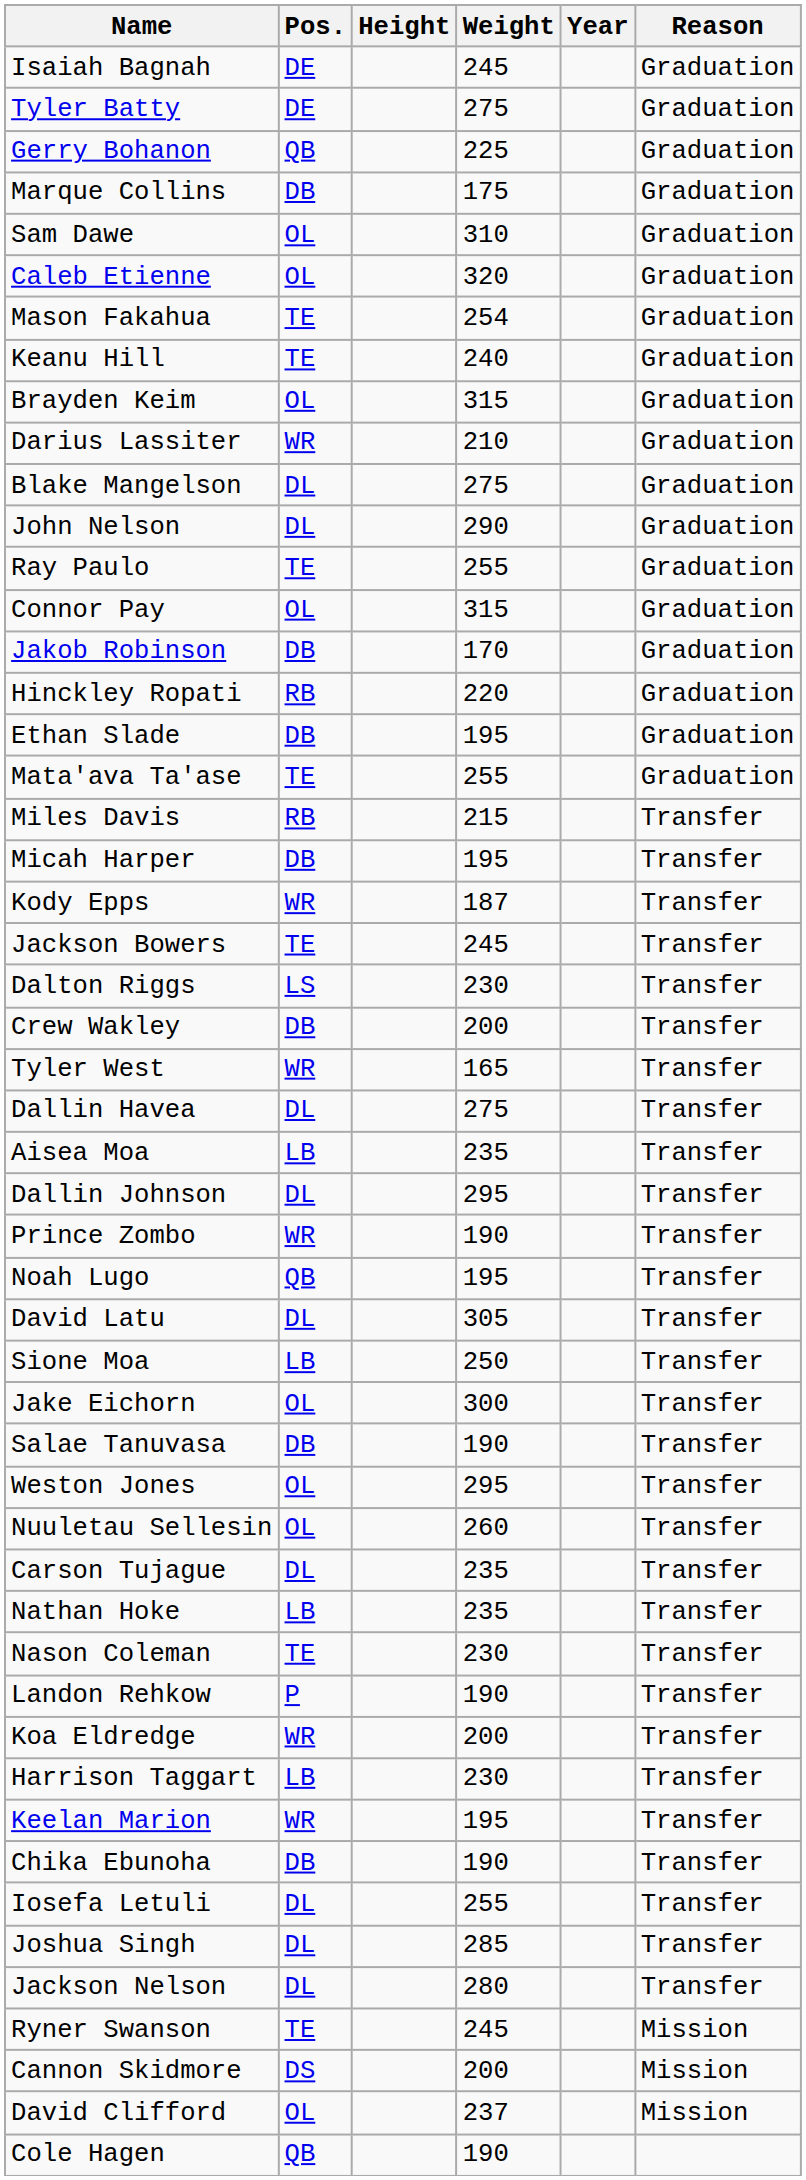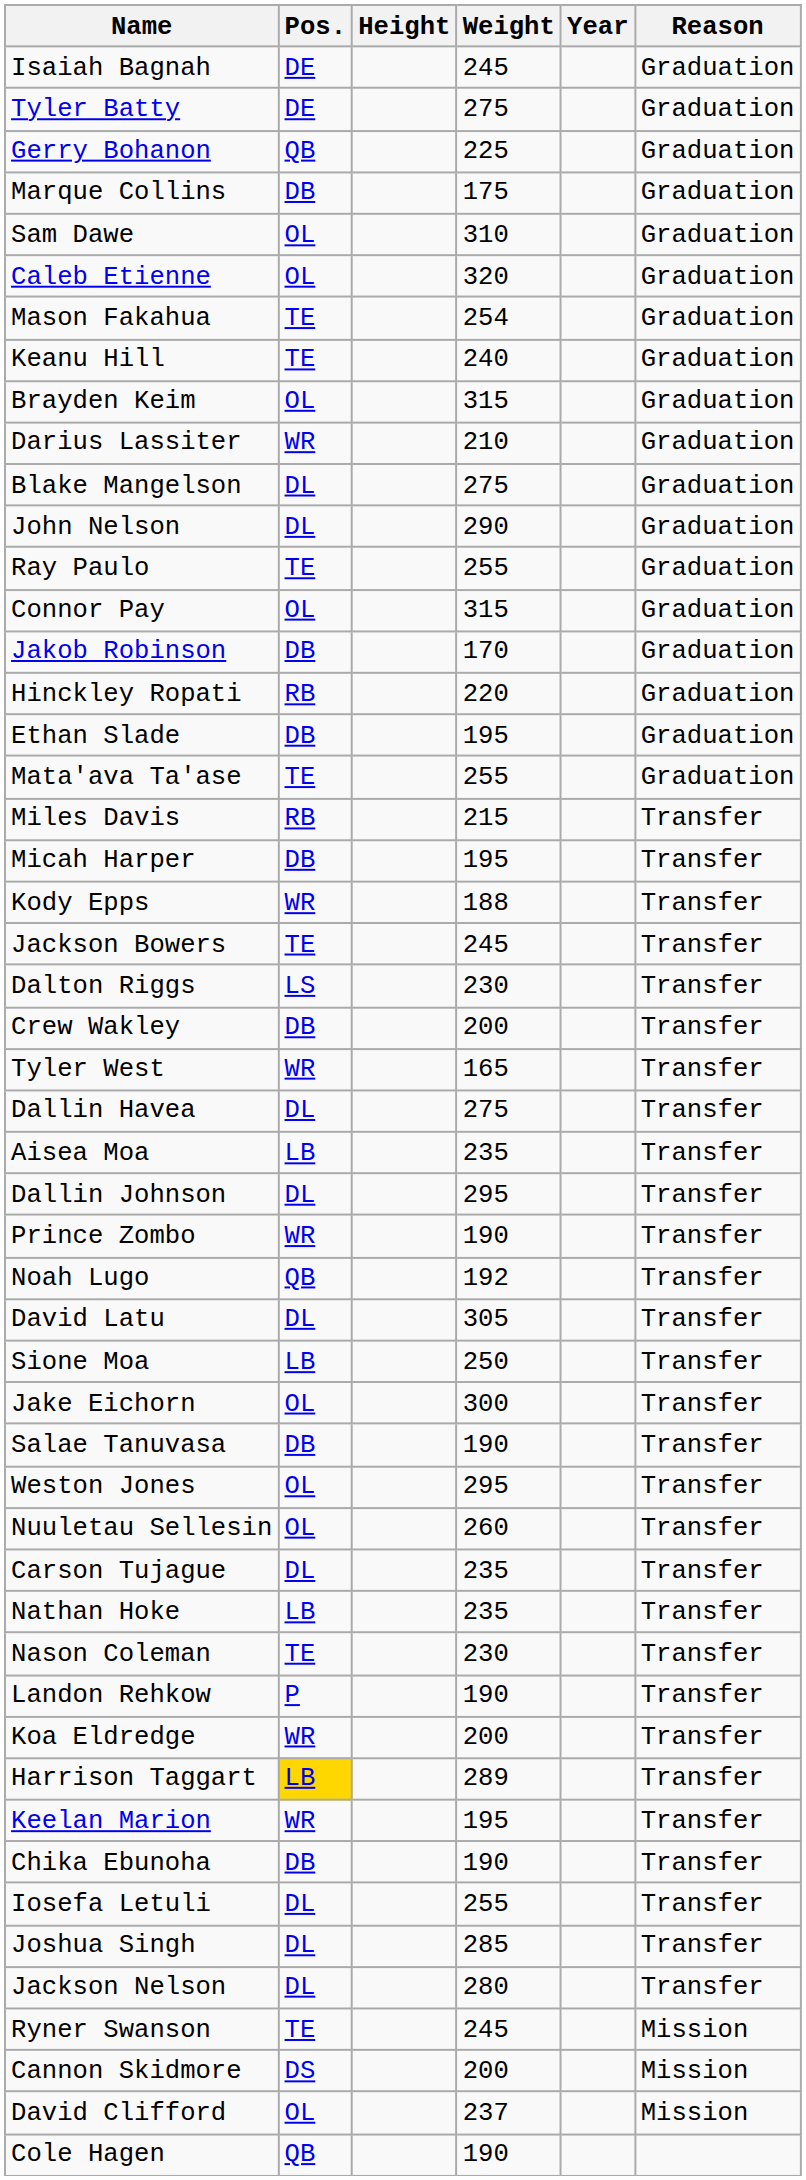 <table class="wikitable sortable" border="4">
 <tr>
 <th>Name</th>
 <th>Pos.</th>
 <th>Height</th>
 <th>Weight</th>
 <th>Year</th>
 <th>Reason</th>
 </tr>
 <tr>
 <td>Isaiah Bagnah</td>
 <td><a href='#'>DE</a></td>
 <td></td>
 <td>245</td>
 <td></td>
 <td>Graduation</td>
 </tr>
 <tr>
 <td><a href='#'>Tyler Batty</a></td>
 <td><a href='#'>DE</a></td>
 <td></td>
 <td>275</td>
 <td></td>
 <td>Graduation</td>
 </tr>
 <tr>
 <td><a href='#'>Gerry Bohanon</a></td>
 <td><a href='#'>QB</a></td>
 <td></td>
 <td>225</td>
 <td></td>
 <td>Graduation</td>
 </tr>
 <tr>
 <td>Marque Collins</td>
 <td><a href='#'>DB</a></td>
 <td></td>
 <td>175</td>
 <td></td>
 <td>Graduation</td>
 </tr>
 <tr>
 <td>Sam Dawe</td>
 <td><a href='#'>OL</a></td>
 <td></td>
 <td>310</td>
 <td></td>
 <td>Graduation</td>
 </tr>
 <tr>
 <td><a href='#'>Caleb Etienne</a></td>
 <td><a href='#'>OL</a></td>
 <td></td>
 <td>320</td>
 <td></td>
 <td>Graduation</td>
 </tr>
 <tr>
 <td>Mason Fakahua</td>
 <td><a href='#'>TE</a></td>
 <td></td>
 <td>254</td>
 <td></td>
 <td>Graduation</td>
 </tr>
 <tr>
 <td>Keanu Hill</td>
 <td><a href='#'>TE</a></td>
 <td></td>
 <td>240</td>
 <td></td>
 <td>Graduation</td>
 </tr>
 <tr>
 <td>Brayden Keim</td>
 <td><a href='#'>OL</a></td>
 <td></td>
 <td>315</td>
 <td></td>
 <td>Graduation</td>
 </tr>
 <tr>
 <td>Darius Lassiter</td>
 <td><a href='#'>WR</a></td>
 <td></td>
 <td>210</td>
 <td></td>
 <td>Graduation</td>
 </tr>
 <tr>
 <td>Blake Mangelson</td>
 <td><a href='#'>DL</a></td>
 <td></td>
 <td>275</td>
 <td></td>
 <td>Graduation</td>
 </tr>
 <tr>
 <td>John Nelson</td>
 <td><a href='#'>DL</a></td>
 <td></td>
 <td>290</td>
 <td></td>
 <td>Graduation</td>
 </tr>
 <tr>
 <td>Ray Paulo</td>
 <td><a href='#'>TE</a></td>
 <td></td>
 <td>255</td>
 <td></td>
 <td>Graduation</td>
 </tr>
 <tr>
 <td>Connor Pay</td>
 <td><a href='#'>OL</a></td>
 <td></td>
 <td>315</td>
 <td></td>
 <td>Graduation</td>
 </tr>
 <tr>
 <td><a href='#'>Jakob Robinson</a></td>
 <td><a href='#'>DB</a></td>
 <td></td>
 <td>170</td>
 <td></td>
 <td>Graduation</td>
 </tr>
 <tr>
 <td>Hinckley Ropati</td>
 <td><a href='#'>RB</a></td>
 <td></td>
 <td>220</td>
 <td></td>
 <td>Graduation</td>
 </tr>
 <tr>
 <td>Ethan Slade</td>
 <td><a href='#'>DB</a></td>
 <td></td>
 <td>195</td>
 <td></td>
 <td>Graduation</td>
 </tr>
 <tr>
 <td>Mata'ava Ta'ase</td>
 <td><a href='#'>TE</a></td>
 <td></td>
 <td>255</td>
 <td></td>
 <td>Graduation</td>
 </tr>
 <tr>
 <td>Miles Davis</td>
 <td><a href='#'>RB</a></td>
 <td></td>
 <td>215</td>
 <td></td>
 <td>Transfer</td>
 </tr>
 <tr>
 <td>Micah Harper</td>
 <td><a href='#'>DB</a></td>
 <td></td>
 <td>195</td>
 <td></td>
 <td>Transfer</td>
 </tr>
 <tr>
 <td>Kody Epps</td>
 <td><a href='#'>WR</a></td>
 <td></td>
-<td>187</td>
+<td>188</td>
 <td></td>
 <td>Transfer</td>
 </tr>
 <tr>
 <td>Jackson Bowers</td>
 <td><a href='#'>TE</a></td>
 <td></td>
 <td>245</td>
 <td></td>
 <td>Transfer</td>
 </tr>
 <tr>
 <td>Dalton Riggs</td>
 <td><a href='#'>LS</a></td>
 <td></td>
 <td>230</td>
 <td></td>
 <td>Transfer</td>
 </tr>
 <tr>
 <td>Crew Wakley</td>
 <td><a href='#'>DB</a></td>
 <td></td>
 <td>200</td>
 <td></td>
 <td>Transfer</td>
 </tr>
 <tr>
 <td>Tyler West</td>
 <td><a href='#'>WR</a></td>
 <td></td>
 <td>165</td>
 <td></td>
 <td>Transfer</td>
 </tr>
 <tr>
 <td>Dallin Havea</td>
 <td><a href='#'>DL</a></td>
 <td></td>
 <td>275</td>
 <td></td>
 <td>Transfer</td>
 </tr>
 <tr>
 <td>Aisea Moa</td>
 <td><a href='#'>LB</a></td>
 <td></td>
 <td>235</td>
 <td></td>
 <td>Transfer</td>
 </tr>
 <tr>
 <td>Dallin Johnson</td>
 <td><a href='#'>DL</a></td>
 <td></td>
 <td>295</td>
 <td></td>
 <td>Transfer</td>
 </tr>
 <tr>
 <td>Prince Zombo</td>
 <td><a href='#'>WR</a></td>
 <td></td>
 <td>190</td>
 <td></td>
 <td>Transfer</td>
 </tr>
 <tr>
 <td>Noah Lugo</td>
 <td><a href='#'>QB</a></td>
 <td></td>
-<td>195</td>
+<td>192</td>
 <td></td>
 <td>Transfer</td>
 </tr>
 <tr>
 <td>David Latu</td>
 <td><a href='#'>DL</a></td>
 <td></td>
 <td>305</td>
 <td></td>
 <td>Transfer</td>
 </tr>
 <tr>
 <td>Sione Moa</td>
 <td><a href='#'>LB</a></td>
 <td></td>
 <td>250</td>
 <td></td>
 <td>Transfer</td>
 </tr>
 <tr>
 <td>Jake Eichorn</td>
 <td><a href='#'>OL</a></td>
 <td></td>
 <td>300</td>
 <td></td>
 <td>Transfer</td>
 </tr>
 <tr>
 <td>Salae Tanuvasa</td>
 <td><a href='#'>DB</a></td>
 <td></td>
 <td>190</td>
 <td></td>
 <td>Transfer</td>
 </tr>
 <tr>
 <td>Weston Jones</td>
 <td><a href='#'>OL</a></td>
 <td></td>
 <td>295</td>
 <td></td>
 <td>Transfer</td>
 </tr>
 <tr>
 <td>Nuuletau Sellesin</td>
 <td><a href='#'>OL</a></td>
 <td></td>
 <td>260</td>
 <td></td>
 <td>Transfer</td>
 </tr>
 <tr>
 <td>Carson Tujague</td>
 <td><a href='#'>DL</a></td>
 <td></td>
 <td>235</td>
 <td></td>
 <td>Transfer</td>
 </tr>
 <tr>
 <td>Nathan Hoke</td>
 <td><a href='#'>LB</a></td>
 <td></td>
 <td>235</td>
 <td></td>
 <td>Transfer</td>
 </tr>
 <tr>
 <td>Nason Coleman</td>
 <td><a href='#'>TE</a></td>
 <td></td>
 <td>230</td>
 <td></td>
 <td>Transfer</td>
 </tr>
 <tr>
 <td>Landon Rehkow</td>
 <td><a href='#'>P</a></td>
 <td></td>
 <td>190</td>
 <td></td>
 <td>Transfer</td>
 </tr>
 <tr>
 <td>Koa Eldredge</td>
 <td><a href='#'>WR</a></td>
 <td></td>
 <td>200</td>
 <td></td>
 <td>Transfer</td>
 </tr>
 <tr>
 <td>Harrison Taggart</td>
-<td><a href='#'>LB</a></td>
+<td style="background: gold;"><a href='#'>LB</a></td>
 <td></td>
-<td>230</td>
+<td>289</td>
 <td></td>
 <td>Transfer</td>
 </tr>
 <tr>
 <td><a href='#'>Keelan Marion</a></td>
 <td><a href='#'>WR</a></td>
 <td></td>
 <td>195</td>
 <td></td>
 <td>Transfer</td>
 </tr>
 <tr>
 <td>Chika Ebunoha</td>
 <td><a href='#'>DB</a></td>
 <td></td>
 <td>190</td>
 <td></td>
 <td>Transfer</td>
 </tr>
 <tr>
 <td>Iosefa Letuli</td>
 <td><a href='#'>DL</a></td>
 <td></td>
 <td>255</td>
 <td></td>
 <td>Transfer</td>
 </tr>
 <tr>
 <td>Joshua Singh</td>
 <td><a href='#'>DL</a></td>
 <td></td>
 <td>285</td>
 <td></td>
 <td>Transfer</td>
 </tr>
 <tr>
 <td>Jackson Nelson</td>
 <td><a href='#'>DL</a></td>
 <td></td>
 <td>280</td>
 <td></td>
 <td>Transfer</td>
 </tr>
 <tr>
 <td>Ryner Swanson</td>
 <td><a href='#'>TE</a></td>
 <td></td>
 <td>245</td>
 <td></td>
 <td>Mission</td>
 </tr>
 <tr>
 <td>Cannon Skidmore</td>
 <td><a href='#'>DS</a></td>
 <td></td>
 <td>200</td>
 <td></td>
 <td>Mission</td>
 </tr>
 <tr>
 <td>David Clifford</td>
 <td><a href='#'>OL</a></td>
 <td></td>
 <td>237</td>
 <td></td>
 <td>Mission</td>
 </tr>
 <tr>
 <td>Cole Hagen</td>
 <td><a href='#'>QB</a></td>
 <td></td>
 <td>190</td>
 <td></td>
 <td></td>
 </tr>
 </table>
